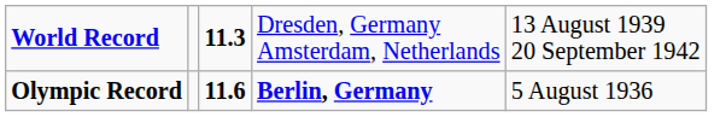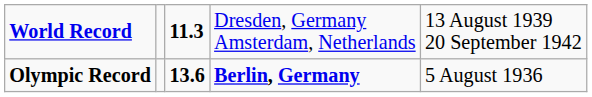 <table class="wikitable">
 <tr>
 <td><strong><a href='#'>World Record</a></strong></td>
 <td><br></td>
 <td><strong>11.3</strong></td>
 <td><a href='#'>Dresden</a>, <a href='#'>Germany</a><br><a href='#'>Amsterdam</a>, <a href='#'>Netherlands</a></td>
 <td>13 August 1939<br>20 September 1942</td>
 </tr>
 <tr>
 <td><strong>Olympic Record</strong></td>
 <td></td>
-<td><strong>11.6</strong></td>
+<td><strong>13.6</strong></td>
 <td><strong><a href='#'>Berlin</a>, <a href='#'>Germany</a></strong></td>
 <td>5 August 1936</td>
 </tr>
 </table>
